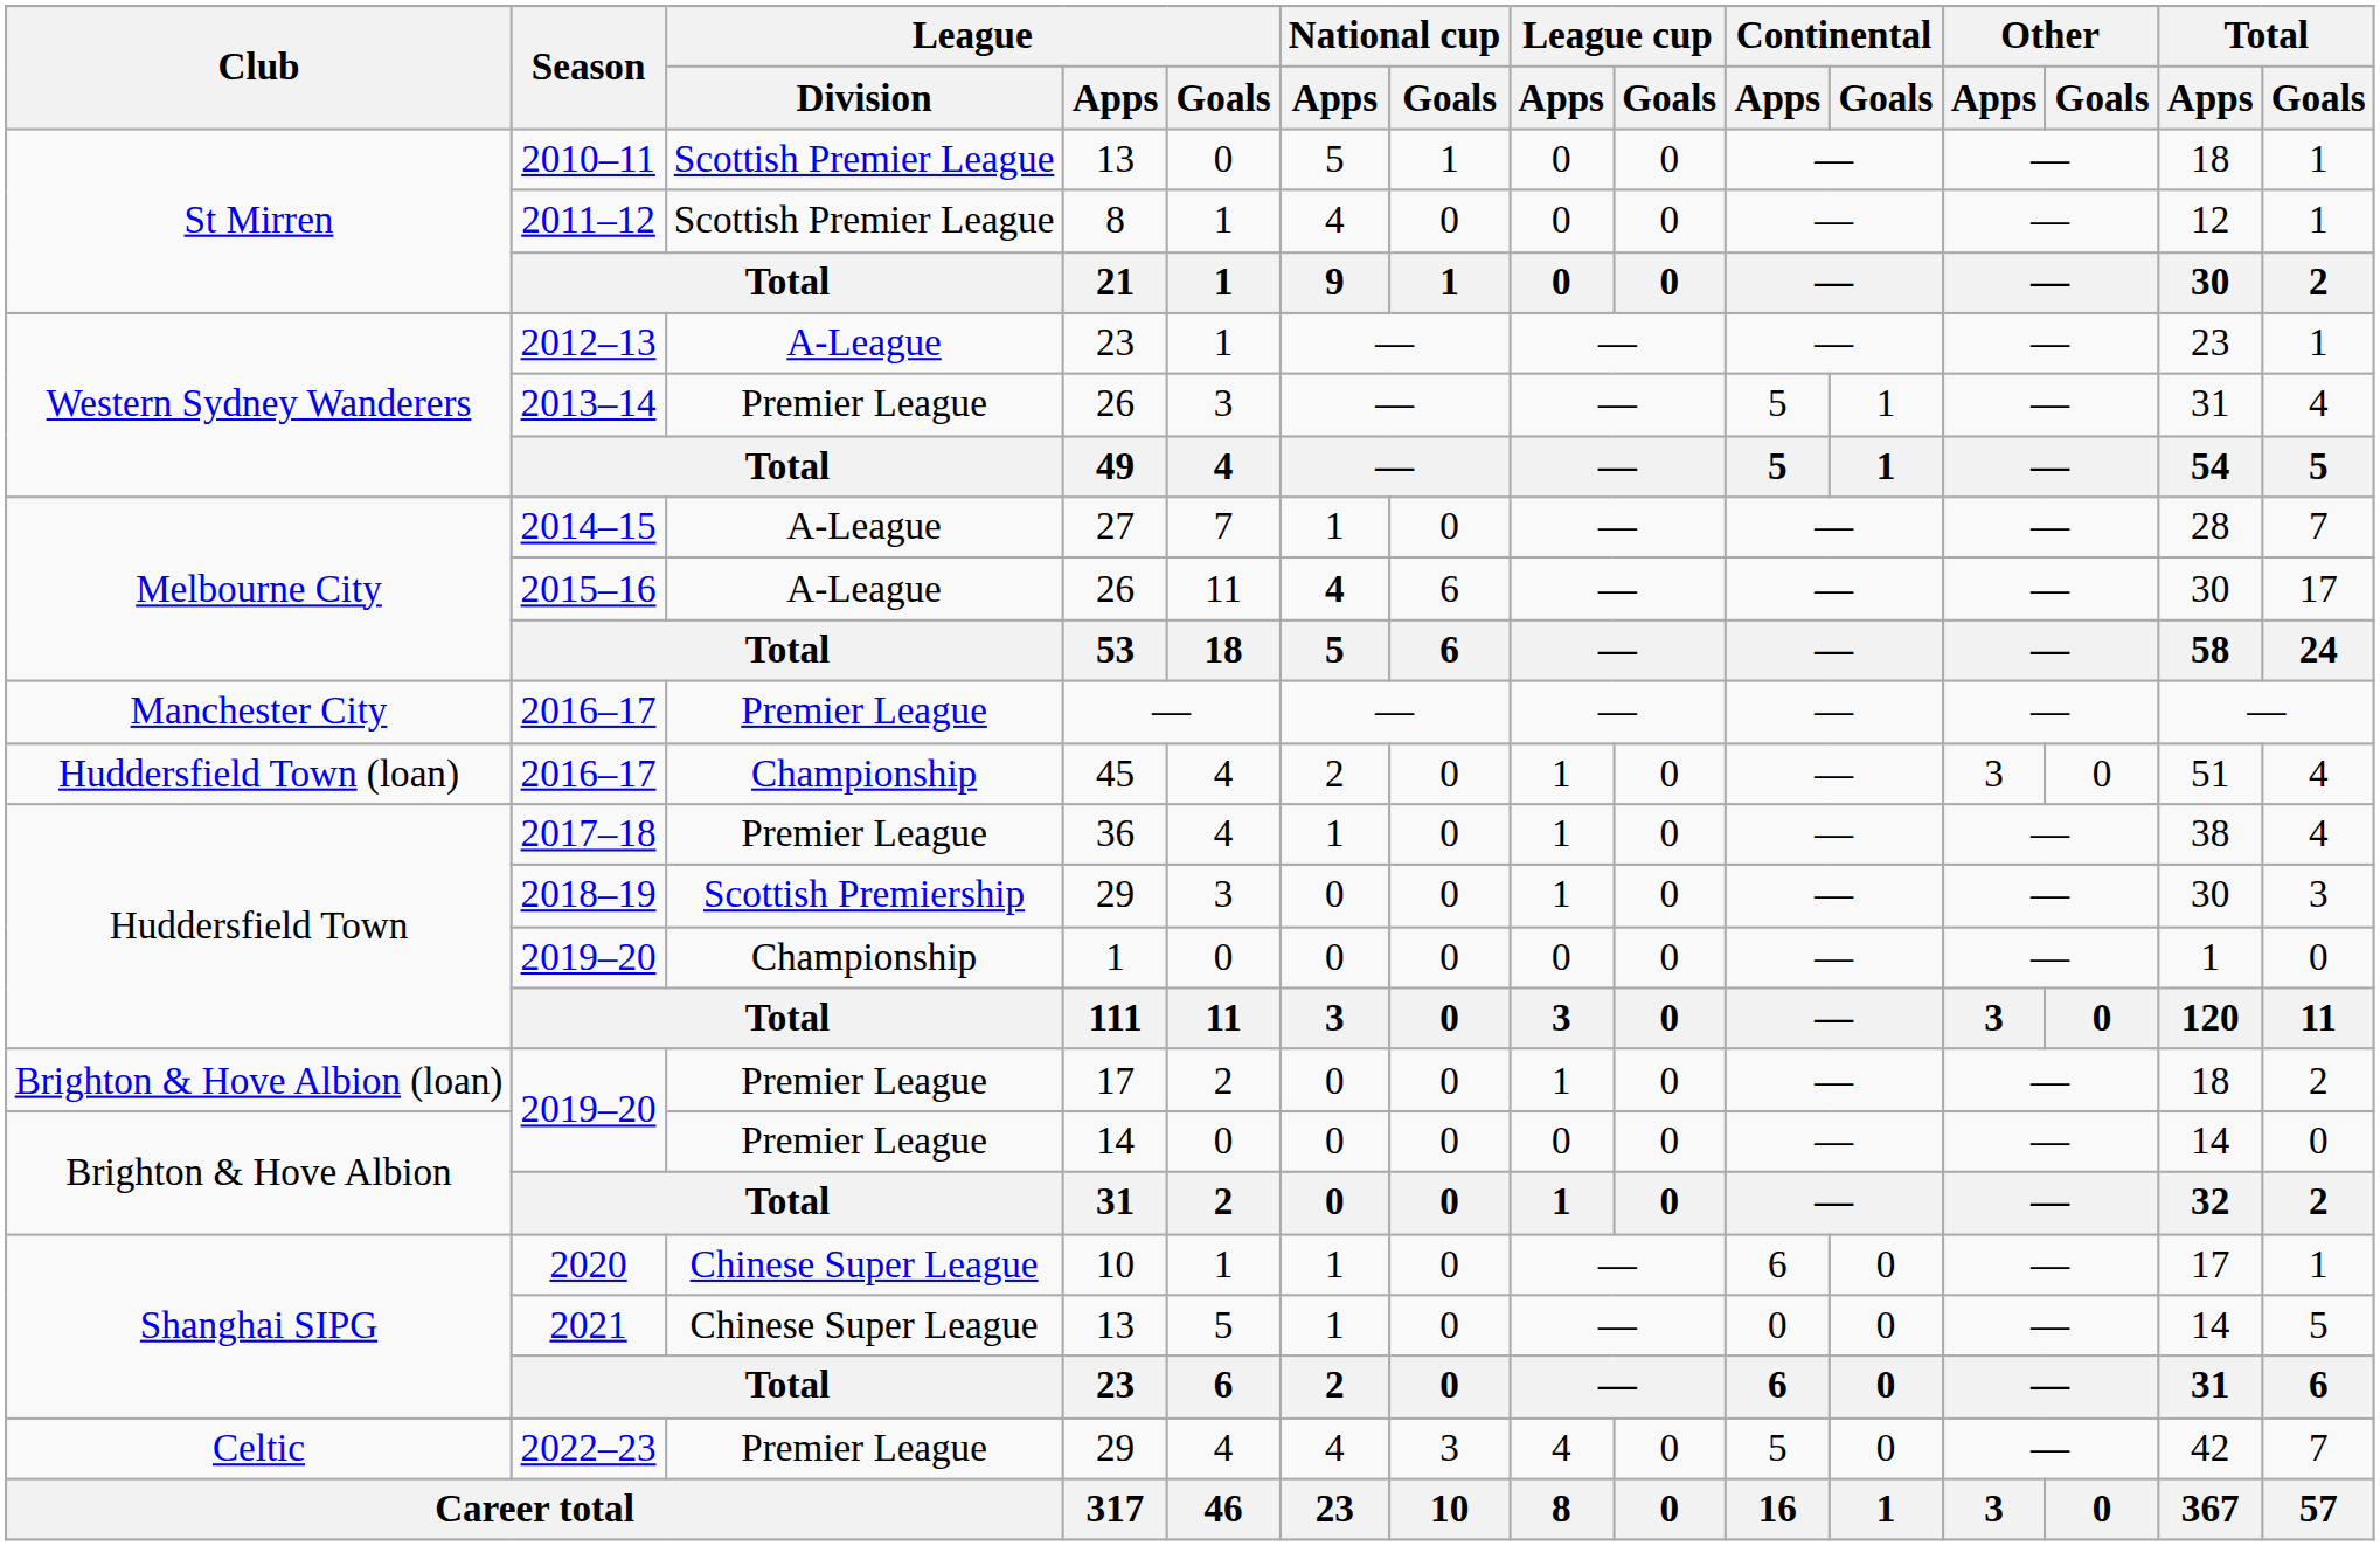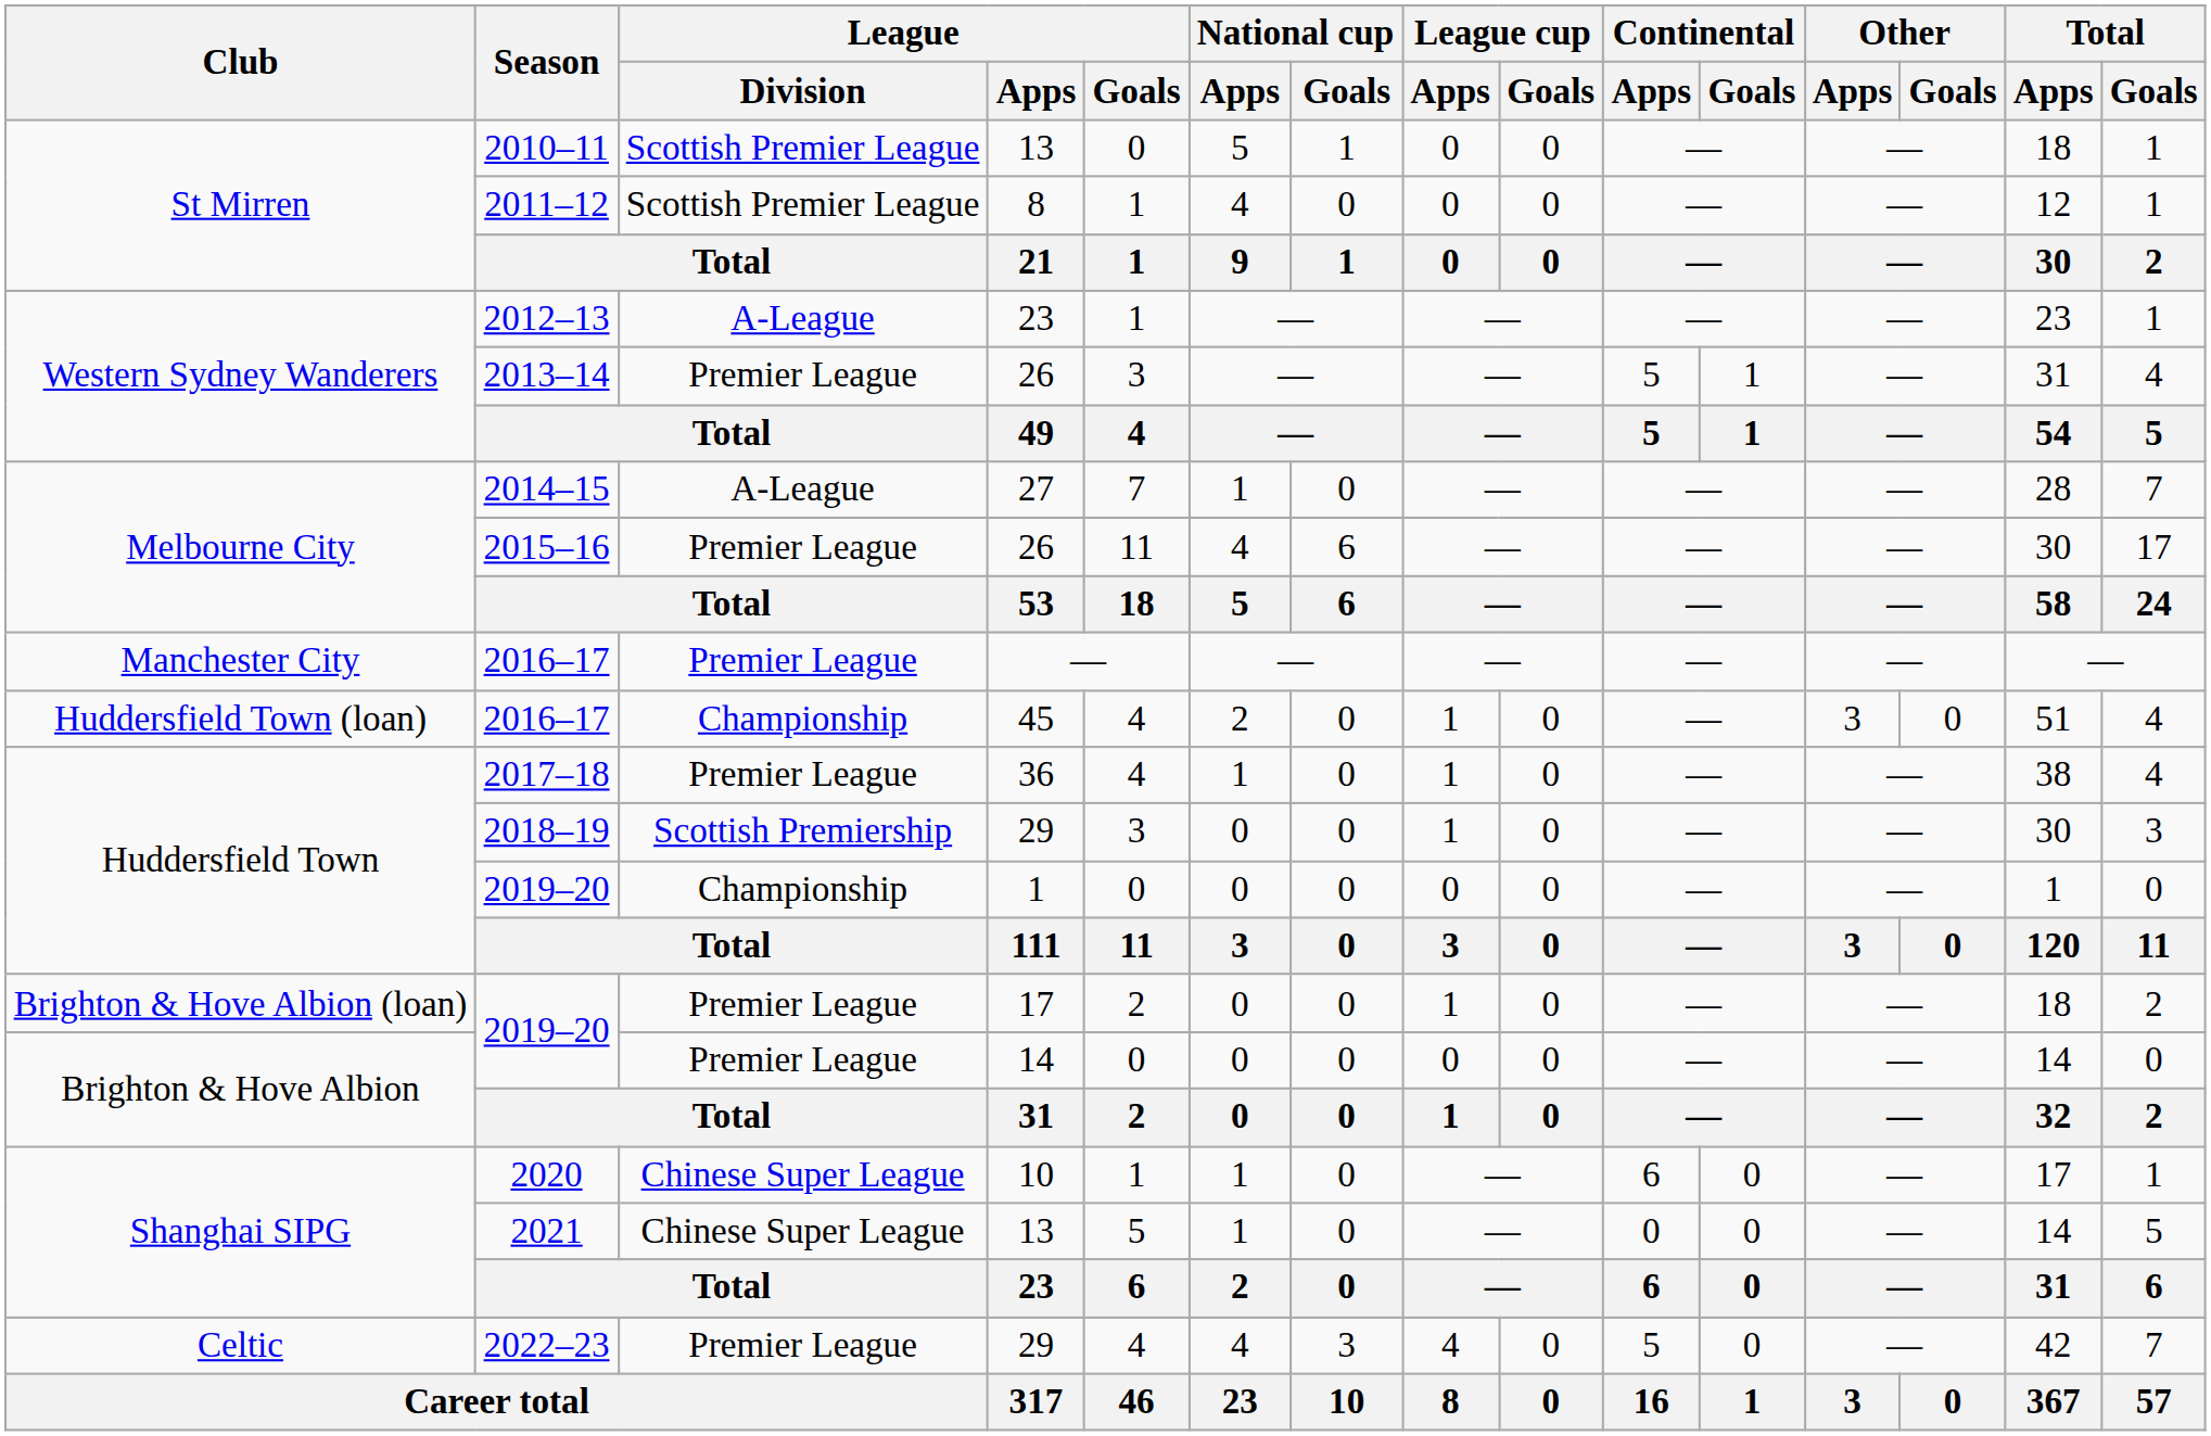 <table class=wikitable style=text-align:center>
 <tr>
 <th rowspan=2>Club</th>
 <th rowspan=2>Season</th>
 <th colspan=3>League</th>
 <th colspan=2>National cup</th>
 <th colspan=2>League cup</th>
 <th colspan=2>Continental</th>
 <th colspan=2>Other</th>
 <th colspan=2>Total</th>
 </tr>
 <tr>
 <th>Division</th>
 <th>Apps</th>
 <th>Goals</th>
 <th>Apps</th>
 <th>Goals</th>
 <th>Apps</th>
 <th>Goals</th>
 <th>Apps</th>
 <th>Goals</th>
 <th>Apps</th>
 <th>Goals</th>
 <th>Apps</th>
 <th>Goals</th>
 </tr>
 <tr>
 <td rowspan=3><a href='#'>St Mirren</a></td>
 <td><a href='#'>2010–11</a></td>
 <td><a href='#'>Scottish Premier League</a></td>
 <td>13</td>
 <td>0</td>
 <td>5</td>
 <td>1</td>
 <td>0</td>
 <td>0</td>
 <td colspan=2>—</td>
 <td colspan=2>—</td>
 <td>18</td>
 <td>1</td>
 </tr>
 <tr>
 <td><a href='#'>2011–12</a></td>
 <td>Scottish Premier League</td>
 <td>8</td>
 <td>1</td>
 <td>4</td>
 <td>0</td>
 <td>0</td>
 <td>0</td>
 <td colspan=2>—</td>
 <td colspan=2>—</td>
 <td>12</td>
 <td>1</td>
 </tr>
 <tr>
 <th colspan=2>Total</th>
 <th>21</th>
 <th>1</th>
 <th>9</th>
 <th>1</th>
 <th>0</th>
 <th>0</th>
 <th colspan=2>—</th>
 <th colspan=2>—</th>
 <th>30</th>
 <th>2</th>
 </tr>
 <tr>
 <td rowspan=3><a href='#'>Western Sydney Wanderers</a></td>
 <td><a href='#'>2012–13</a></td>
 <td><a href='#'>A-League</a></td>
 <td>23</td>
 <td>1</td>
 <td colspan=2>—</td>
 <td colspan=2>—</td>
 <td colspan=2>—</td>
 <td colspan=2>—</td>
 <td>23</td>
 <td>1</td>
 </tr>
 <tr>
 <td><a href='#'>2013–14</a></td>
 <td>Premier League</td>
 <td>26</td>
 <td>3</td>
 <td colspan=2>—</td>
 <td colspan=2>—</td>
 <td>5</td>
 <td>1</td>
 <td colspan=2>—</td>
 <td>31</td>
 <td>4</td>
 </tr>
 <tr>
 <th colspan=2>Total</th>
 <th>49</th>
 <th>4</th>
 <th colspan=2>—</th>
 <th colspan=2>—</th>
 <th>5</th>
 <th>1</th>
 <th colspan=2>—</th>
 <th>54</th>
 <th>5</th>
 </tr>
 <tr>
 <td rowspan=3><a href='#'>Melbourne City</a></td>
 <td><a href='#'>2014–15</a></td>
 <td>A-League</td>
 <td>27</td>
 <td>7</td>
 <td>1</td>
 <td>0</td>
 <td colspan=2>—</td>
 <td colspan=2>—</td>
 <td colspan=2>—</td>
 <td>28</td>
 <td>7</td>
 </tr>
 <tr>
 <td><a href='#'>2015–16</a></td>
-<td>A-League</td>
+<td>Premier League</td>
 <td>26</td>
 <td>11</td>
-<td><strong>4</strong></td>
+<td>4</td>
 <td>6</td>
 <td colspan=2>—</td>
 <td colspan=2>—</td>
 <td colspan=2>—</td>
 <td>30</td>
 <td>17</td>
 </tr>
 <tr>
 <th colspan=2>Total</th>
 <th>53</th>
 <th>18</th>
 <th>5</th>
 <th>6</th>
 <th colspan=2>—</th>
 <th colspan=2>—</th>
 <th colspan=2>—</th>
 <th>58</th>
 <th>24</th>
 </tr>
 <tr>
 <td><a href='#'>Manchester City</a></td>
 <td><a href='#'>2016–17</a></td>
 <td><a href='#'>Premier League</a></td>
 <td colspan=2>—</td>
 <td colspan=2>—</td>
 <td colspan=2>—</td>
 <td colspan=2>—</td>
 <td colspan=2>—</td>
 <td colspan=2>—</td>
 </tr>
 <tr>
 <td><a href='#'>Huddersfield Town</a> (loan)</td>
 <td><a href='#'>2016–17</a></td>
 <td><a href='#'>Championship</a></td>
 <td>45</td>
 <td>4</td>
 <td>2</td>
 <td>0</td>
 <td>1</td>
 <td>0</td>
 <td colspan=2>—</td>
 <td>3</td>
 <td>0</td>
 <td>51</td>
 <td>4</td>
 </tr>
 <tr>
 <td rowspan=4>Huddersfield Town</td>
 <td><a href='#'>2017–18</a></td>
 <td>Premier League</td>
 <td>36</td>
 <td>4</td>
 <td>1</td>
 <td>0</td>
 <td>1</td>
 <td>0</td>
 <td colspan=2>—</td>
 <td colspan=2>—</td>
 <td>38</td>
 <td>4</td>
 </tr>
 <tr>
 <td><a href='#'>2018–19</a></td>
 <td><a href='#'>Scottish Premiership</a></td>
 <td>29</td>
 <td>3</td>
 <td>0</td>
 <td>0</td>
 <td>1</td>
 <td>0</td>
 <td colspan=2>—</td>
 <td colspan=2>—</td>
 <td>30</td>
 <td>3</td>
 </tr>
 <tr>
 <td><a href='#'>2019–20</a></td>
 <td>Championship</td>
 <td>1</td>
 <td>0</td>
 <td>0</td>
 <td>0</td>
 <td>0</td>
 <td>0</td>
 <td colspan=2>—</td>
 <td colspan=2>—</td>
 <td>1</td>
 <td>0</td>
 </tr>
 <tr>
 <th colspan=2>Total</th>
 <th>111</th>
 <th>11</th>
 <th>3</th>
 <th>0</th>
 <th>3</th>
 <th>0</th>
 <th colspan=2>—</th>
 <th>3</th>
 <th>0</th>
 <th>120</th>
 <th>11</th>
 </tr>
 <tr>
 <td><a href='#'>Brighton & Hove Albion</a> (loan)</td>
 <td rowspan=2><a href='#'>2019–20</a></td>
 <td>Premier League</td>
 <td>17</td>
 <td>2</td>
 <td>0</td>
 <td>0</td>
 <td>1</td>
 <td>0</td>
 <td colspan=2>—</td>
 <td colspan=2>—</td>
 <td>18</td>
 <td>2</td>
 </tr>
 <tr>
 <td rowspan=2>Brighton & Hove Albion</td>
 <td>Premier League</td>
 <td>14</td>
 <td>0</td>
 <td>0</td>
 <td>0</td>
 <td>0</td>
 <td>0</td>
 <td colspan=2>—</td>
 <td colspan=2>—</td>
 <td>14</td>
 <td>0</td>
 </tr>
 <tr>
 <th colspan=2>Total</th>
 <th>31</th>
 <th>2</th>
 <th>0</th>
 <th>0</th>
 <th>1</th>
 <th>0</th>
 <th colspan=2>—</th>
 <th colspan=2>—</th>
 <th>32</th>
 <th>2</th>
 </tr>
 <tr>
 <td rowspan="3"><a href='#'>Shanghai SIPG</a></td>
 <td><a href='#'>2020</a></td>
 <td><a href='#'>Chinese Super League</a></td>
 <td>10</td>
 <td>1</td>
 <td>1</td>
 <td>0</td>
 <td colspan=2>—</td>
 <td>6</td>
 <td>0</td>
 <td colspan=2>—</td>
 <td>17</td>
 <td>1</td>
 </tr>
 <tr>
 <td><a href='#'>2021</a></td>
 <td>Chinese Super League</td>
 <td>13</td>
 <td>5</td>
 <td>1</td>
 <td>0</td>
 <td colspan=2>—</td>
 <td>0</td>
 <td>0</td>
 <td colspan=2>—</td>
 <td>14</td>
 <td>5</td>
 </tr>
 <tr>
 <th colspan="2">Total</th>
 <th>23</th>
 <th>6</th>
 <th>2</th>
 <th>0</th>
 <th colspan=2>—</th>
 <th>6</th>
 <th>0</th>
 <th colspan=2>—</th>
 <th>31</th>
 <th>6</th>
 </tr>
 <tr>
 <td><a href='#'>Celtic</a></td>
 <td><a href='#'>2022–23</a></td>
 <td>Premier League</td>
 <td>29</td>
 <td>4</td>
 <td>4</td>
 <td>3</td>
 <td>4</td>
 <td>0</td>
 <td>5</td>
 <td>0</td>
 <td colspan=2>—</td>
 <td>42</td>
 <td>7</td>
 </tr>
 <tr>
 <th colspan="3">Career total</th>
 <th>317</th>
 <th>46</th>
 <th>23</th>
 <th>10</th>
 <th>8</th>
 <th>0</th>
 <th>16</th>
 <th>1</th>
 <th>3</th>
 <th>0</th>
 <th>367</th>
 <th>57</th>
 </tr>
 </table>
